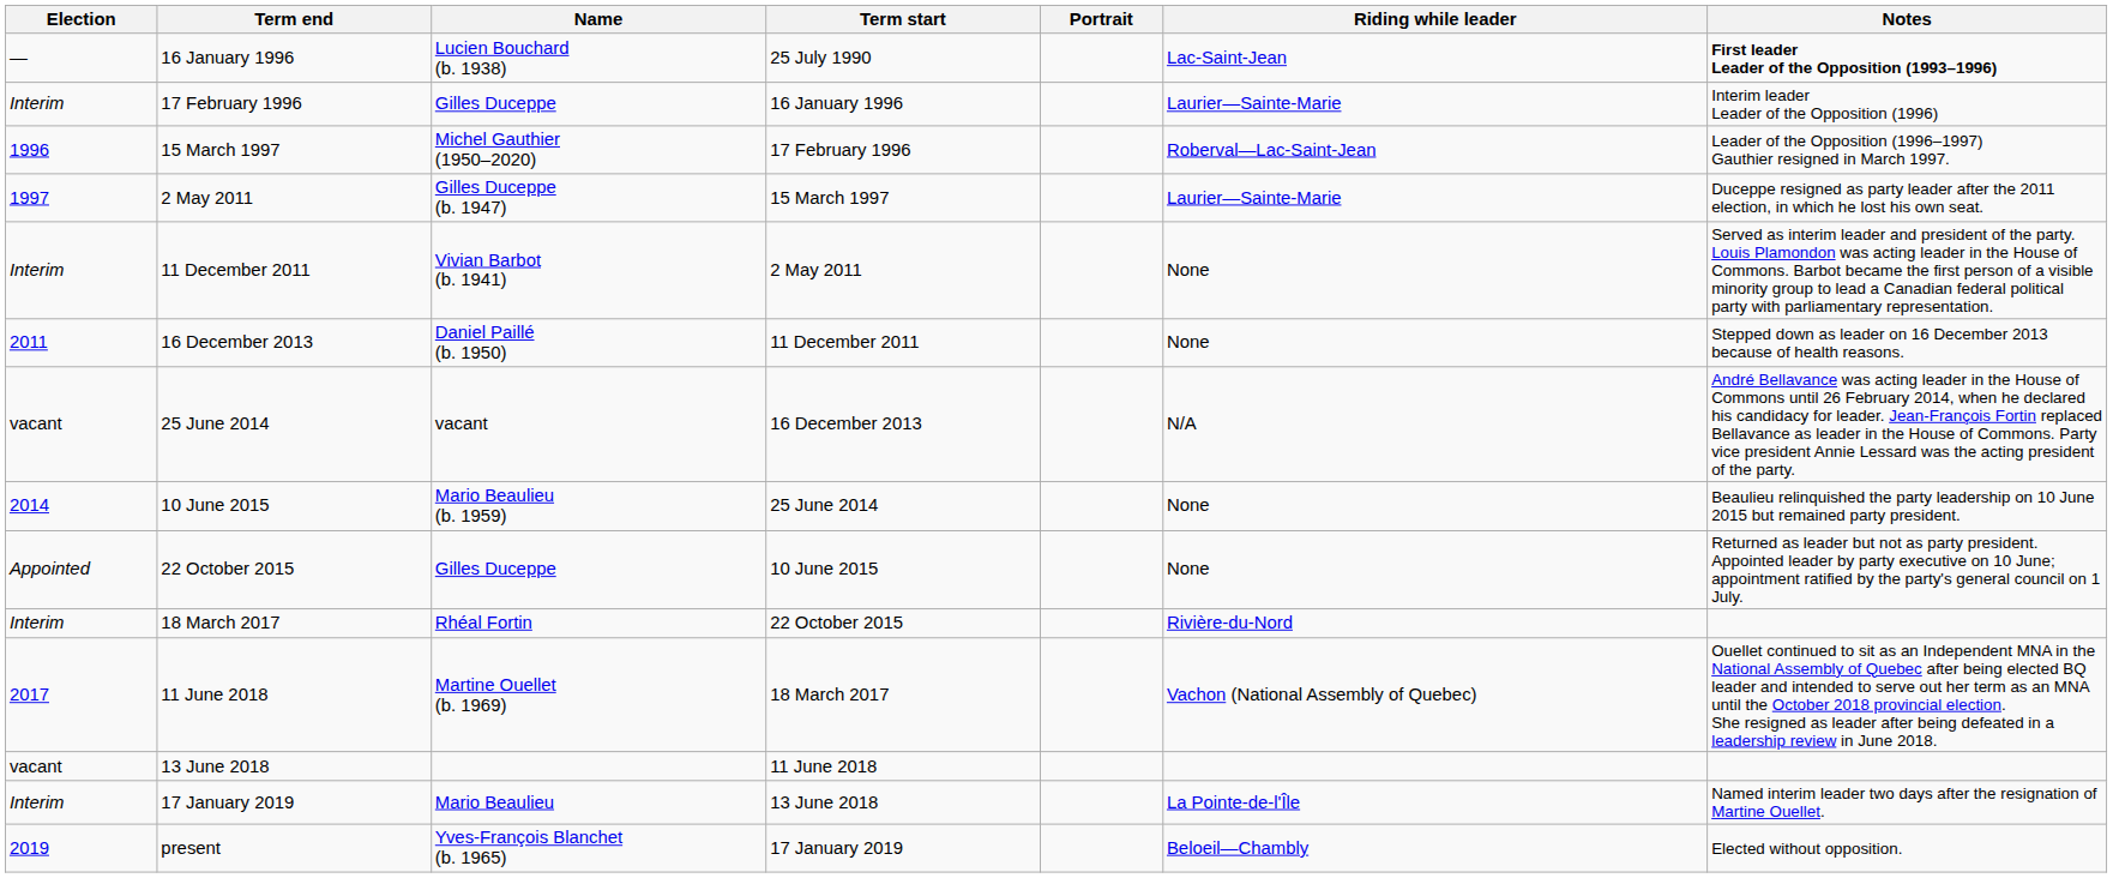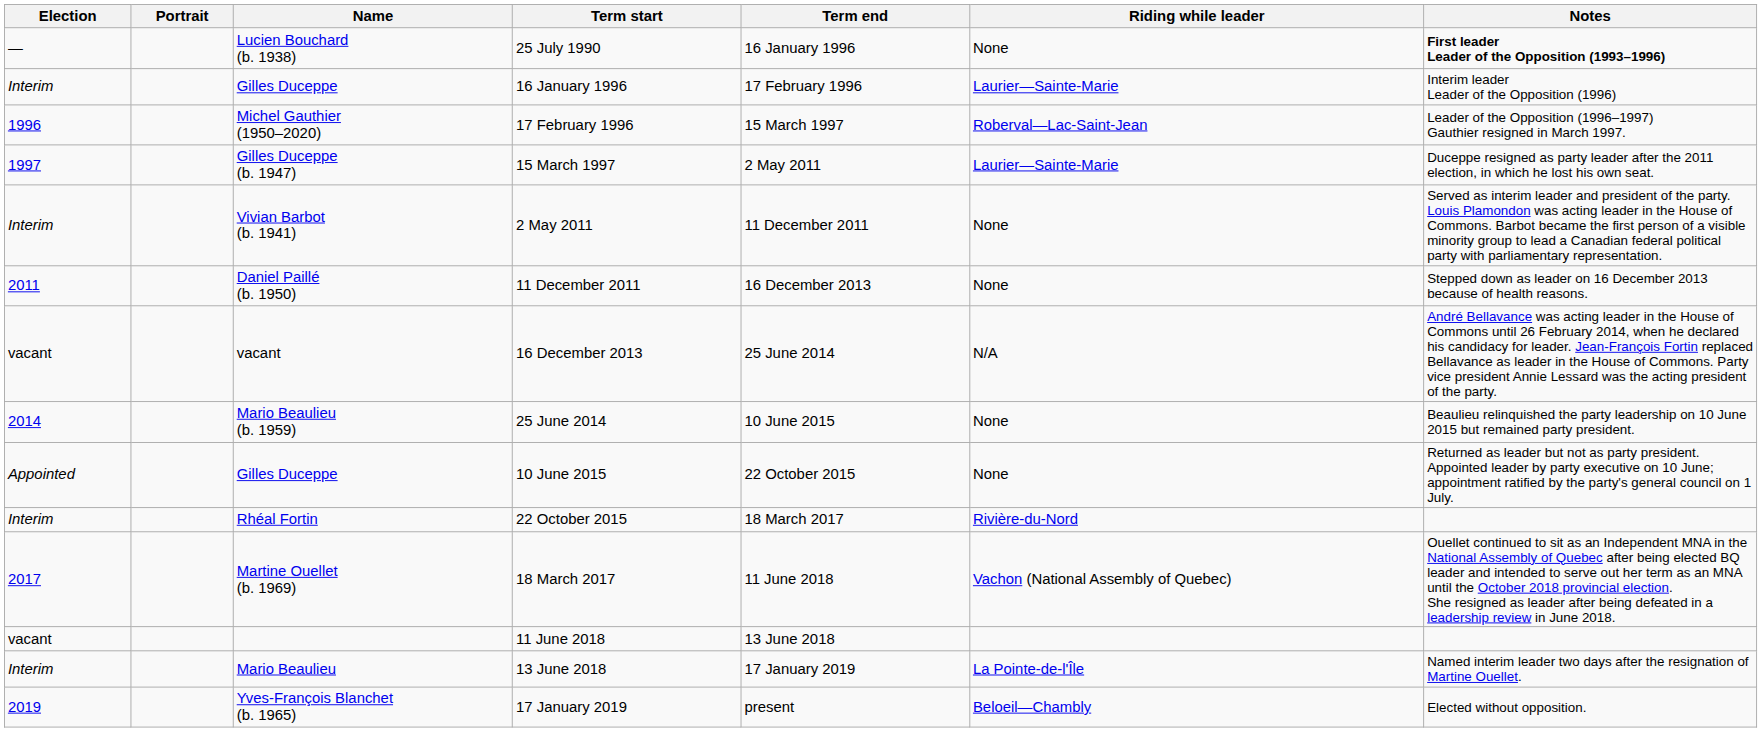 <table class="wikitable" style="width:95%;">
 <tr>
 <th>Election</th>
-<th>Term end</th>
+<th>Portrait</th>
 <th>Name</th>
 <th>Term start</th>
-<th>Portrait</th>
+<th>Term end</th>
 <th>Riding while leader</th>
 <th style="width:350px;">Notes</th>
 </tr>
 <tr>
 <td>—</td>
-<td>16 January 1996</td>
+<td></td>
 <td><a href='#'>Lucien Bouchard</a><br>(b. 1938)</td>
 <td>25 July 1990</td>
-<td></td>
-<td><a href='#'>Lac-Saint-Jean</a></td>
+<td>16 January 1996</td>
+<td>None<br></td>
 <td style="font-size:90%;"><strong>First leader<br>Leader of the Opposition (1993–1996)</strong></td>
 </tr>
 <tr>
 <td><em>Interim</em></td>
-<td>17 February 1996</td>
+<td></td>
 <td><a href='#'>Gilles Duceppe</a></td>
 <td>16 January 1996</td>
-<td></td>
+<td>17 February 1996</td>
 <td><a href='#'>Laurier—Sainte-Marie</a></td>
 <td style="font-size:90%;">Interim leader<br>Leader of the Opposition (1996)</td>
 </tr>
 <tr>
 <td><a href='#'>1996</a></td>
-<td>15 March 1997</td>
+<td></td>
 <td><a href='#'>Michel Gauthier</a><br>(1950–2020)</td>
 <td>17 February 1996</td>
-<td></td>
+<td>15 March 1997</td>
 <td><a href='#'>Roberval—Lac-Saint-Jean</a></td>
 <td style="font-size:90%;">Leader of the Opposition (1996–1997)<br>Gauthier resigned in March 1997.</td>
 </tr>
 <tr>
 <td><a href='#'>1997</a></td>
-<td>2 May 2011</td>
+<td></td>
 <td><a href='#'>Gilles Duceppe</a><br>(b. 1947)</td>
 <td>15 March 1997</td>
-<td></td>
+<td>2 May 2011</td>
 <td><a href='#'>Laurier—Sainte-Marie</a></td>
 <td style="font-size:90%;">Duceppe resigned as party leader after the 2011 election, in which he lost his own seat.</td>
 </tr>
 <tr>
 <td><em>Interim</em></td>
-<td>11 December 2011</td>
+<td></td>
 <td><a href='#'>Vivian Barbot</a><br>(b. 1941)</td>
 <td>2 May 2011</td>
-<td></td>
+<td>11 December 2011</td>
 <td>None<br></td>
 <td style="font-size:90%;">Served as interim leader and president of the party. <a href='#'>Louis Plamondon</a> was acting leader in the House of Commons. Barbot became the first person of a visible minority group to lead a Canadian federal political party with parliamentary representation.</td>
 </tr>
 <tr>
 <td><a href='#'>2011</a></td>
-<td>16 December 2013</td>
+<td></td>
 <td><a href='#'>Daniel Paillé</a><br>(b. 1950)</td>
 <td>11 December 2011</td>
-<td></td>
+<td>16 December 2013</td>
 <td>None<br></td>
 <td style="font-size:90%;">Stepped down as leader on 16 December 2013 because of health reasons.</td>
 </tr>
 <tr>
 <td>vacant</td>
-<td>25 June 2014</td>
+<td></td>
 <td>vacant</td>
 <td>16 December 2013</td>
-<td></td>
+<td>25 June 2014</td>
 <td>N/A</td>
 <td style="font-size:90%;"><a href='#'>André Bellavance</a> was acting leader in the House of Commons until 26 February 2014, when he declared his candidacy for leader. <a href='#'>Jean-François Fortin</a> replaced Bellavance as leader in the House of Commons. Party vice president Annie Lessard was the acting president of the party.</td>
 </tr>
 <tr>
 <td><a href='#'>2014</a></td>
-<td>10 June 2015</td>
+<td></td>
 <td><a href='#'>Mario Beaulieu</a><br>(b. 1959)</td>
 <td>25 June 2014</td>
-<td></td>
+<td>10 June 2015</td>
 <td>None</td>
 <td style="font-size:90%;">Beaulieu relinquished the party leadership on 10 June 2015 but remained party president.</td>
 </tr>
 <tr>
 <td><em>Appointed</em></td>
-<td>22 October 2015</td>
+<td></td>
 <td><a href='#'>Gilles Duceppe</a></td>
 <td>10 June 2015</td>
-<td></td>
+<td>22 October 2015</td>
 <td>None<br></td>
 <td style="font-size:90%;">Returned as leader but not as party president. Appointed leader by party executive on 10 June; appointment ratified by the party's general council on 1 July.</td>
 </tr>
 <tr>
 <td><em>Interim</em></td>
-<td>18 March 2017</td>
+<td></td>
 <td><a href='#'>Rhéal Fortin</a></td>
 <td>22 October 2015</td>
-<td></td>
+<td>18 March 2017</td>
 <td><a href='#'>Rivière-du-Nord</a></td>
 <td></td>
 </tr>
 <tr>
 <td><a href='#'>2017</a></td>
-<td>11 June 2018</td>
+<td></td>
 <td><a href='#'>Martine Ouellet</a><br>(b. 1969)</td>
 <td>18 March 2017</td>
-<td></td>
+<td>11 June 2018</td>
 <td><a href='#'>Vachon</a> (National Assembly of Quebec)</td>
 <td style="font-size:90%;">Ouellet continued to sit as an Independent MNA in the <a href='#'>National Assembly of Quebec</a> after being elected BQ leader and intended to serve out her term as an MNA until the <a href='#'>October 2018 provincial election</a>. <br>She resigned as leader after being defeated in a <a href='#'>leadership review</a> in June 2018.</td>
 </tr>
 <tr>
 <td>vacant</td>
-<td>13 June 2018</td>
+<td></td>
 <td></td>
 <td>11 June 2018</td>
-<td></td>
+<td>13 June 2018</td>
 <td></td>
 <td></td>
 </tr>
 <tr>
 <td><em>Interim</em></td>
-<td>17 January 2019</td>
+<td></td>
 <td><a href='#'>Mario Beaulieu</a></td>
 <td>13 June 2018</td>
-<td></td>
+<td>17 January 2019</td>
 <td><a href='#'>La Pointe-de-l'Île</a></td>
 <td style="font-size:90%;">Named interim leader  two days after the resignation of <a href='#'>Martine Ouellet</a>.</td>
 </tr>
 <tr>
 <td><a href='#'>2019</a></td>
-<td>present</td>
+<td></td>
 <td><a href='#'>Yves-François Blanchet</a><br>(b. 1965)</td>
 <td>17 January 2019</td>
-<td></td>
+<td>present</td>
 <td><a href='#'>Beloeil—Chambly</a></td>
 <td style="font-size:90%;">Elected without opposition.</td>
 </tr>
 </table>
